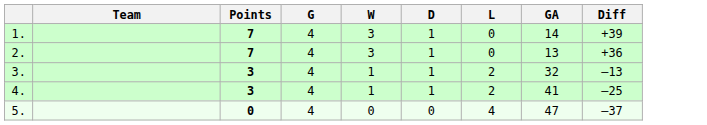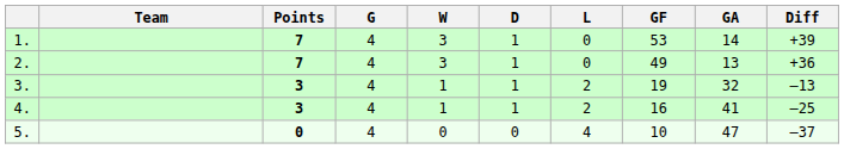 <table class=wikitable style="text-align:center">
 <tr bgcolor="#DCDCDC">
 <th width="25"></th>
 <th width="200">Team</th>
 <th width="60">Points</th>
 <th width="60">G</th>
 <th width="60">W</th>
 <th width="60">D</th>
 <th width="60">L</th>
+<th width="60">GF</th>
 <th width="60">GA</th>
 <th width="60">Diff</th>
 </tr>
 <tr bgcolor=ccffcc>
 <td>1.</td>
 <td align=left></td>
 <td><strong>7</strong></td>
 <td>4</td>
 <td>3</td>
 <td>1</td>
 <td>0</td>
+<td>53</td>
 <td>14</td>
 <td>+39</td>
 </tr>
 <tr bgcolor=ccffcc>
 <td>2.</td>
 <td align=left></td>
 <td><strong>7</strong></td>
 <td>4</td>
 <td>3</td>
 <td>1</td>
 <td>0</td>
+<td>49</td>
 <td>13</td>
 <td>+36</td>
 </tr>
 <tr bgcolor=ccffcc>
 <td>3.</td>
 <td align=left></td>
 <td><strong>3</strong></td>
 <td>4</td>
 <td>1</td>
 <td>1</td>
 <td>2</td>
+<td>19</td>
 <td>32</td>
 <td>–13</td>
 </tr>
 <tr bgcolor=ccffcc>
 <td>4.</td>
 <td align=left></td>
 <td><strong>3</strong></td>
 <td>4</td>
 <td>1</td>
 <td>1</td>
 <td>2</td>
+<td>16</td>
 <td>41</td>
 <td>–25</td>
 </tr>
 <tr bgcolor=eeffee>
 <td>5.</td>
 <td align=left></td>
 <td><strong>0</strong></td>
 <td>4</td>
 <td>0</td>
 <td>0</td>
 <td>4</td>
+<td>10</td>
 <td>47</td>
 <td>–37</td>
 </tr>
 </table>
